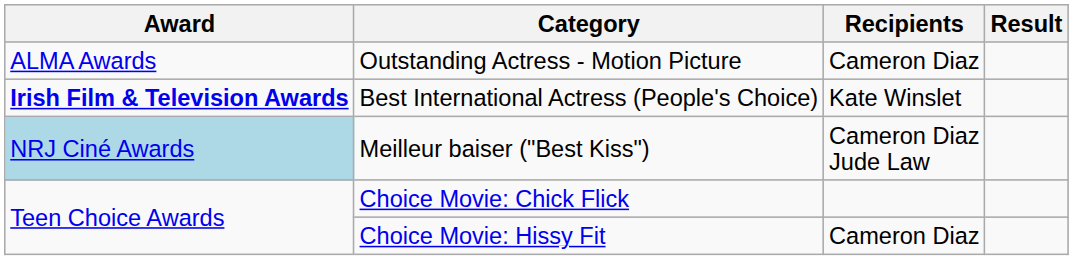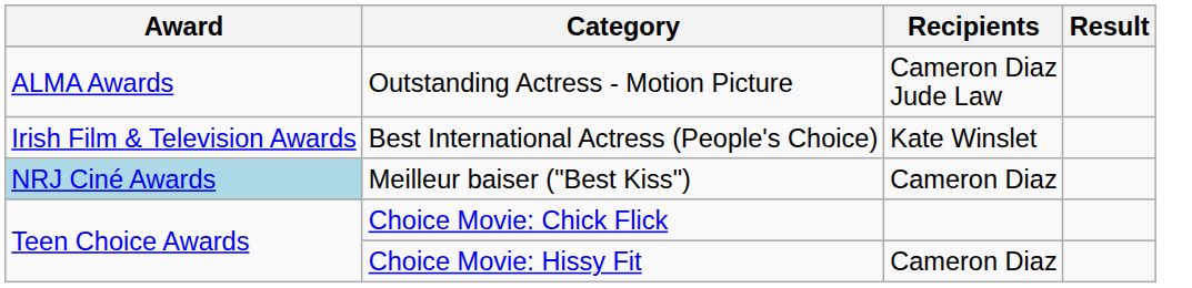 <table class="wikitable" style="font-size: 95%;">
 <tr>
 <th>Award</th>
 <th>Category</th>
 <th>Recipients</th>
 <th>Result</th>
 </tr>
 <tr>
 <td><a href='#'>ALMA Awards</a></td>
 <td>Outstanding Actress - Motion Picture</td>
-<td>Cameron Diaz</td>
+<td>Cameron Diaz <br> Jude Law</td>
 <td></td>
 </tr>
 <tr>
-<td><strong><a href='#'>Irish Film & Television Awards</a></strong></td>
+<td><a href='#'>Irish Film & Television Awards</a></td>
 <td>Best International Actress (People's Choice)</td>
 <td>Kate Winslet</td>
 <td></td>
 </tr>
 <tr>
 <td style="background: lightblue;"><a href='#'>NRJ Ciné Awards</a></td>
 <td>Meilleur baiser ("Best Kiss")</td>
-<td>Cameron Diaz <br> Jude Law</td>
+<td>Cameron Diaz</td>
 <td></td>
 </tr>
 <tr>
 <td rowspan="2"><a href='#'>Teen Choice Awards</a></td>
 <td><a href='#'>Choice Movie: Chick Flick</a></td>
 <td></td>
 <td></td>
 </tr>
 <tr>
 <td><a href='#'>Choice Movie: Hissy Fit</a></td>
 <td>Cameron Diaz</td>
 <td></td>
 </tr>
 </table>
